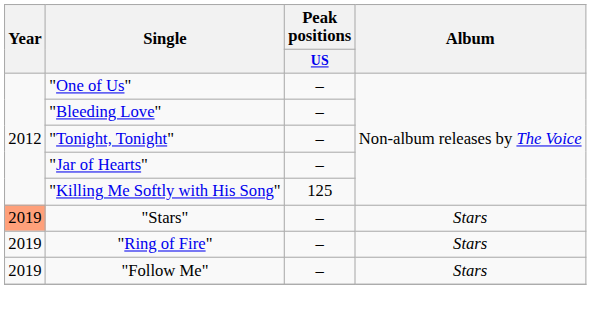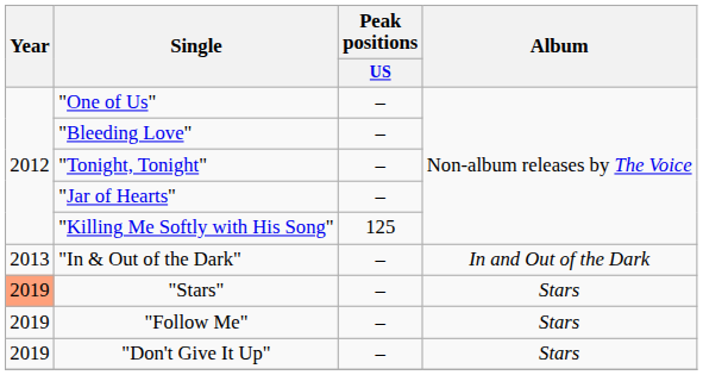 <table class="wikitable" style="text-align:center;">
 <tr>
 <th rowspan="2">Year</th>
 <th rowspan="2">Single</th>
 <th colspan="1">Peak positions</th>
 <th rowspan="2">Album</th>
 </tr>
 <tr style="font-size:smaller;">
 <th width="50"><a href='#'>US</a></th>
 </tr>
 <tr>
 <td rowspan="5">2012</td>
 <td align="left">"<a href='#'>One of Us</a>"</td>
 <td>–</td>
 <td rowspan="5">Non-album releases by <em><a href='#'>The Voice</a></em></td>
 </tr>
 <tr>
 <td align="left">"<a href='#'>Bleeding Love</a>"</td>
 <td>–</td>
 </tr>
 <tr>
 <td align="left">"<a href='#'>Tonight, Tonight</a>"</td>
 <td>–</td>
 </tr>
 <tr>
 <td align="left">"<a href='#'>Jar of Hearts</a>"</td>
 <td>–</td>
 </tr>
 <tr>
 <td align="left">"<a href='#'>Killing Me Softly with His Song</a>"</td>
 <td>125</td>
 </tr>
 <tr>
+<td>2013</td>
+<td align="left">"In & Out of the Dark"</td>
+<td>–</td>
+<td><em>In and Out of the Dark</em></td>
+</tr>
+<tr>
 <td style="background: lightsalmon;">2019</td>
 <td>"Stars"</td>
-<td>–</td>
-<td><em>Stars</em></td>
-</tr>
-<tr>
-<td>2019</td>
-<td>"<a href='#'>Ring of Fire</a>"</td>
 <td>–</td>
 <td><em>Stars</em></td>
 </tr>
 <tr>
 <td>2019</td>
 <td>"Follow Me"</td>
 <td>–</td>
 <td><em>Stars</em></td>
 </tr>
 <tr>
+<td>2019</td>
+<td>"Don't Give It Up"</td>
+<td>–</td>
+<td><em>Stars</em></td>
+</tr>
+<tr>
 </tr>
 </table>
